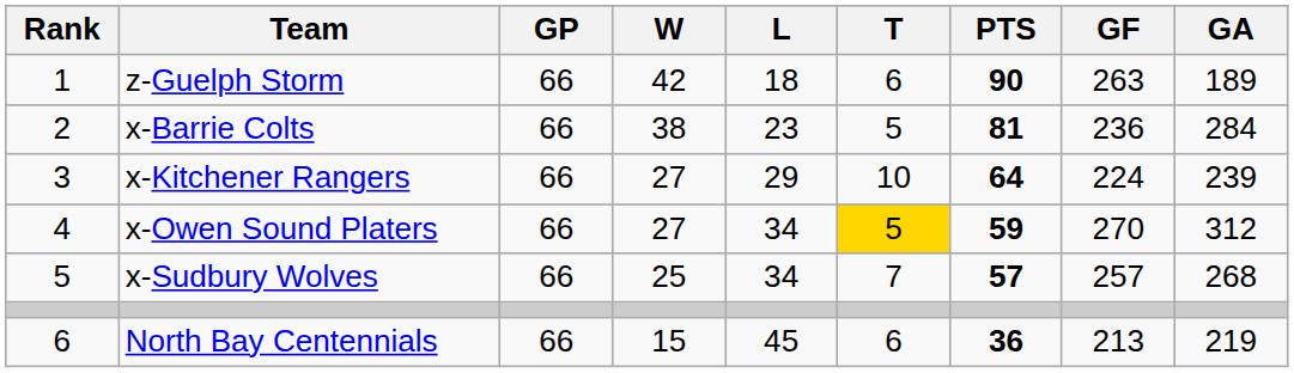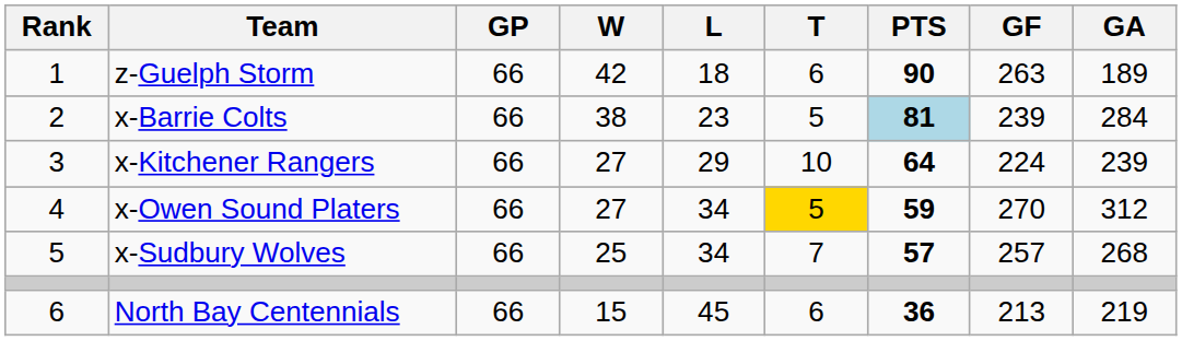 <table class="wikitable sortable" style="text-align:center">
 <tr>
 <th width="7.5%">Rank</th>
 <th width="25.5%">Team</th>
 <th width="7.5%">GP</th>
 <th width="7.5%">W</th>
 <th width="7.5%">L</th>
 <th width="7.5%">T</th>
 <th width="7.5%">PTS</th>
 <th width="7.5%">GF</th>
 <th width="7.5%">GA</th>
 </tr>
 <tr>
 <td>1</td>
 <td align=left>z-<a href='#'>Guelph Storm</a></td>
 <td>66</td>
 <td>42</td>
 <td>18</td>
 <td>6</td>
 <td><strong>90</strong></td>
 <td>263</td>
 <td>189</td>
 </tr>
 <tr>
 <td>2</td>
 <td align=left>x-<a href='#'>Barrie Colts</a></td>
 <td>66</td>
 <td>38</td>
 <td>23</td>
 <td>5</td>
-<td><strong>81</strong></td>
-<td>236</td>
+<td style="background: lightblue;"><strong>81</strong></td>
+<td>239</td>
 <td>284</td>
 </tr>
 <tr>
 <td>3</td>
 <td align=left>x-<a href='#'>Kitchener Rangers</a></td>
 <td>66</td>
 <td>27</td>
 <td>29</td>
 <td>10</td>
 <td><strong>64</strong></td>
 <td>224</td>
 <td>239</td>
 </tr>
 <tr>
 <td>4</td>
 <td align=left>x-<a href='#'>Owen Sound Platers</a></td>
 <td>66</td>
 <td>27</td>
 <td>34</td>
 <td style="background: gold;">5</td>
 <td><strong>59</strong></td>
 <td>270</td>
 <td>312</td>
 </tr>
 <tr>
 <td>5</td>
 <td align=left>x-<a href='#'>Sudbury Wolves</a></td>
 <td>66</td>
 <td>25</td>
 <td>34</td>
 <td>7</td>
 <td><strong>57</strong></td>
 <td>257</td>
 <td>268</td>
 </tr>
 <tr style="background-color:#cccccc;">
 <td></td>
 <td></td>
 <td></td>
 <td></td>
 <td></td>
 <td></td>
 <td></td>
 <td></td>
 <td></td>
 </tr>
 <tr>
 <td>6</td>
 <td align=left><a href='#'>North Bay Centennials</a></td>
 <td>66</td>
 <td>15</td>
 <td>45</td>
 <td>6</td>
 <td><strong>36</strong></td>
 <td>213</td>
 <td>219</td>
 </tr>
 </table>
